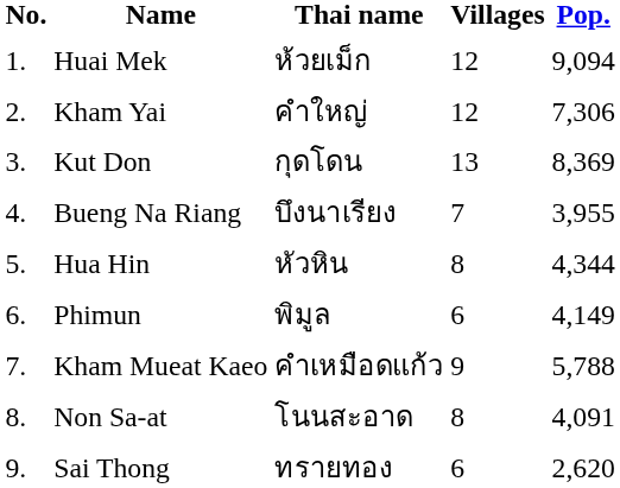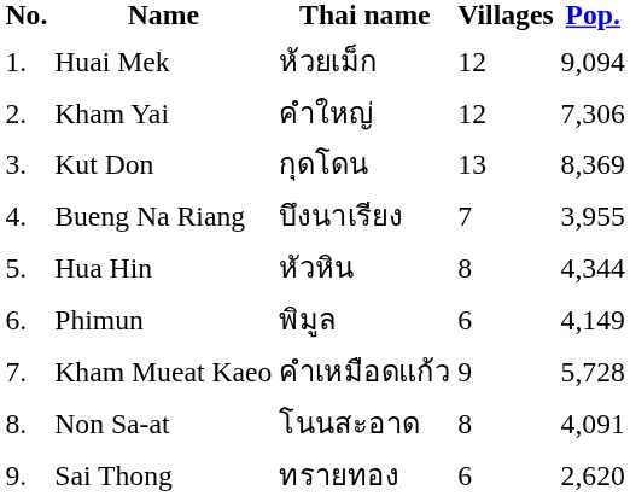 <table>
 <tr>
 <th>No.</th>
 <th>Name</th>
 <th>Thai name</th>
 <th>Villages</th>
 <th><a href='#'>Pop.</a></th>
 </tr>
 <tr>
 <td>1.</td>
 <td>Huai Mek</td>
 <td>ห้วยเม็ก</td>
 <td>12</td>
 <td>9,094</td>
 <td></td>
 </tr>
 <tr>
 <td>2.</td>
 <td>Kham Yai</td>
 <td>คำใหญ่</td>
 <td>12</td>
 <td>7,306</td>
 <td></td>
 </tr>
 <tr>
 <td>3.</td>
 <td>Kut Don</td>
 <td>กุดโดน</td>
 <td>13</td>
 <td>8,369</td>
 <td></td>
 </tr>
 <tr>
 <td>4.</td>
 <td>Bueng Na Riang</td>
 <td>บึงนาเรียง</td>
 <td>7</td>
 <td>3,955</td>
 <td></td>
 </tr>
 <tr>
 <td>5.</td>
 <td>Hua Hin</td>
 <td>หัวหิน</td>
 <td>8</td>
 <td>4,344</td>
 <td></td>
 </tr>
 <tr>
 <td>6.</td>
 <td>Phimun</td>
 <td>พิมูล</td>
 <td>6</td>
 <td>4,149</td>
 <td></td>
 </tr>
 <tr>
 <td>7.</td>
 <td>Kham Mueat Kaeo</td>
 <td>คำเหมือดแก้ว</td>
 <td>9</td>
-<td>5,788</td>
+<td>5,728</td>
 <td></td>
 </tr>
 <tr>
 <td>8.</td>
 <td>Non Sa-at</td>
 <td>โนนสะอาด</td>
 <td>8</td>
 <td>4,091</td>
 <td></td>
 </tr>
 <tr>
 <td>9.</td>
 <td>Sai Thong</td>
 <td>ทรายทอง</td>
 <td>6</td>
 <td>2,620</td>
 <td></td>
 </tr>
 </table>
